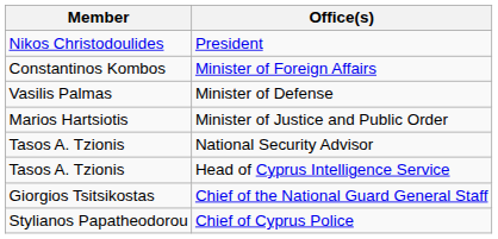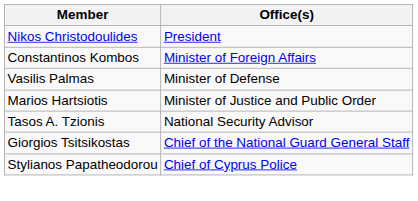 <table class="wikitable">
 <tr>
 <th>Member</th>
 <th>Office(s)</th>
 </tr>
 <tr>
 <td><a href='#'>Nikos Christodoulides</a></td>
 <td><a href='#'>President</a></td>
 </tr>
 <tr>
 <td>Constantinos Kombos</td>
 <td><a href='#'>Minister of Foreign Affairs</a></td>
 </tr>
 <tr>
 <td>Vasilis Palmas</td>
 <td>Minister of Defense</td>
 </tr>
 <tr>
 <td>Marios Hartsiotis</td>
 <td>Minister of Justice and Public Order</td>
 </tr>
 <tr>
 <td>Tasos A. Tzionis</td>
 <td>National Security Advisor</td>
 </tr>
 <tr>
-<td>Tasos A. Tzionis</td>
-<td>Head of <a href='#'>Cyprus Intelligence Service</a></td>
-</tr>
-<tr>
 <td>Giorgios Tsitsikostas</td>
 <td><a href='#'>Chief of the National Guard General Staff</a></td>
 </tr>
 <tr>
 <td>Stylianos Papatheodorou</td>
 <td><a href='#'>Chief of Cyprus Police</a></td>
 </tr>
 </table>
